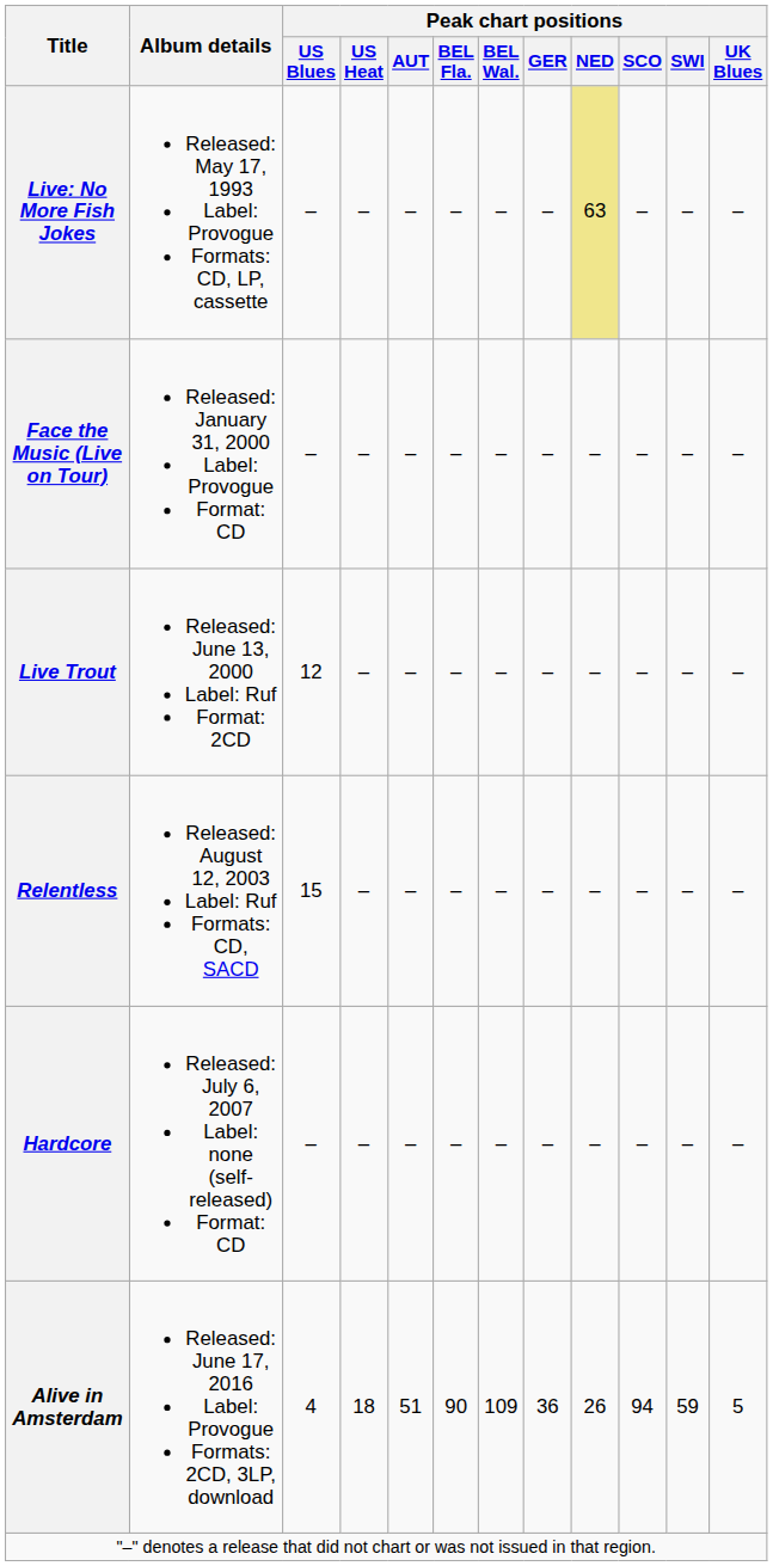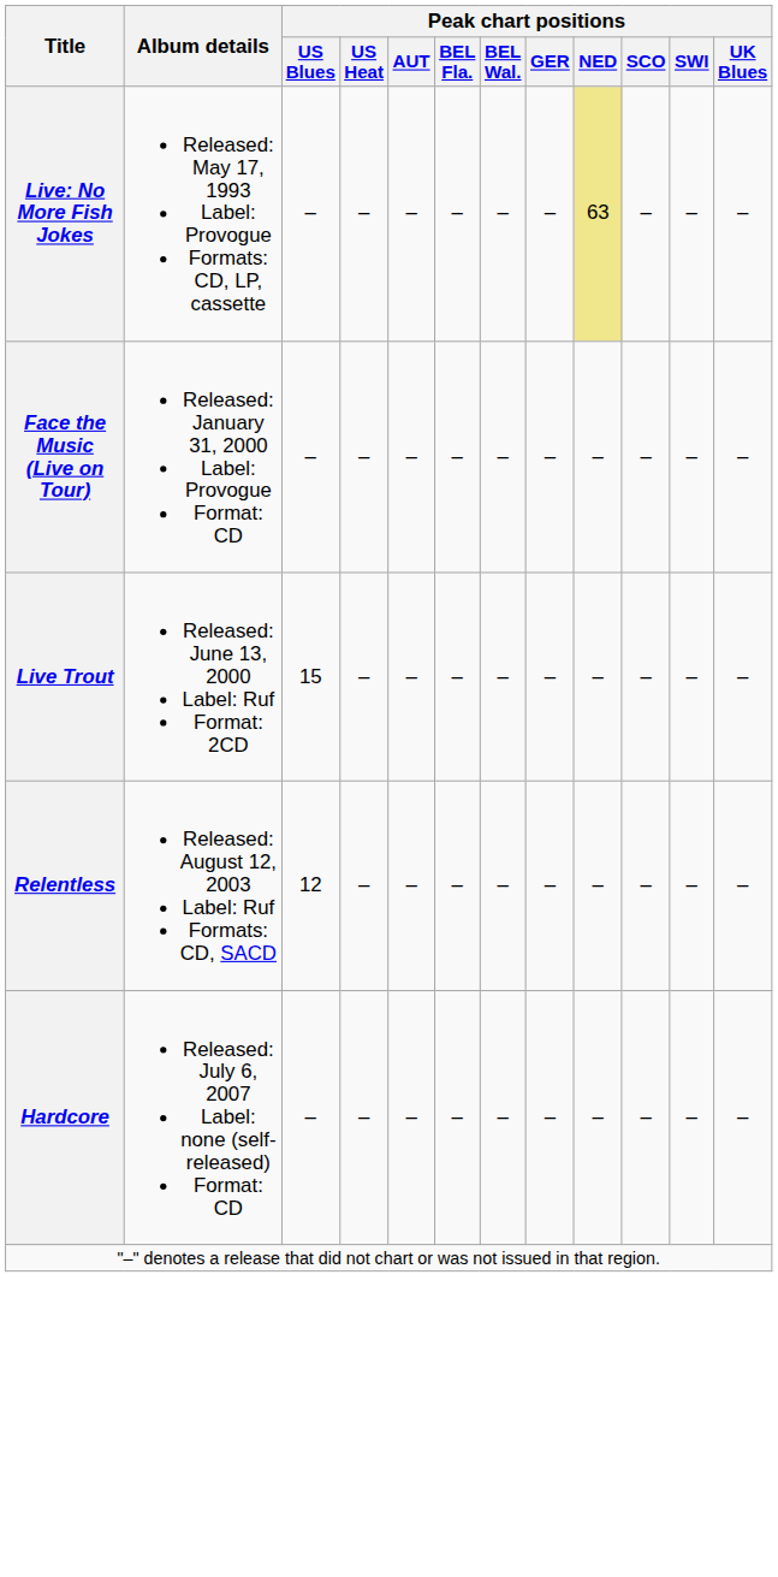 <table class="wikitable plainrowheaders" style="text-align:center;">
 <tr>
 <th scope="col" rowspan="2" style="width:18em;">Title</th>
 <th scope="col" rowspan="2" style="width:16em;">Album details</th>
 <th scope="col" colspan="10">Peak chart positions</th>
 </tr>
 <tr>
 <th scope="col" style="width:3em;font-size:90%;"><a href='#'>US<br>Blues</a><br></th>
 <th scope="col" style="width:3em;font-size:90%;"><a href='#'>US<br>Heat</a><br></th>
 <th scope="col" style="width:3em;font-size:90%;"><a href='#'>AUT</a><br></th>
 <th scope="col" style="width:3em;font-size:90%;"><a href='#'>BEL<br>Fla.</a><br></th>
 <th scope="col" style="width:3em;font-size:90%;"><a href='#'>BEL<br>Wal.</a><br></th>
 <th scope="col" style="width:3em;font-size:90%;"><a href='#'>GER</a><br></th>
 <th scope="col" style="width:3em;font-size:90%;"><a href='#'>NED</a><br></th>
 <th scope="col" style="width:3em;font-size:90%;"><a href='#'>SCO</a><br></th>
 <th scope="col" style="width:3em;font-size:90%;"><a href='#'>SWI</a><br></th>
 <th scope="col" style="width:3em;font-size:90%;"><a href='#'>UK<br>Blues</a><br></th>
 </tr>
 <tr>
 <th scope="row"><em><a href='#'>Live: No More Fish Jokes</a></em><br></th>
 <td><br><ul><li>Released: May 17, 1993</li><li>Label: Provogue</li><li>Formats: CD, LP, cassette</li></ul></td>
 <td>–</td>
 <td>–</td>
 <td>–</td>
 <td>–</td>
 <td>–</td>
 <td>–</td>
 <td style="background: khaki;">63</td>
 <td>–</td>
 <td>–</td>
 <td>–</td>
 </tr>
 <tr>
 <th scope="row"><em><a href='#'>Face the Music (Live on Tour)</a></em><br></th>
 <td><br><ul><li>Released: January 31, 2000</li><li>Label: Provogue</li><li>Format: CD</li></ul></td>
 <td>–</td>
 <td>–</td>
 <td>–</td>
 <td>–</td>
 <td>–</td>
 <td>–</td>
 <td>–</td>
 <td>–</td>
 <td>–</td>
 <td>–</td>
 </tr>
 <tr>
 <th scope="row"><em><a href='#'>Live Trout</a></em><br></th>
 <td><br><ul><li>Released: June 13, 2000</li><li>Label: Ruf</li><li>Format: 2CD</li></ul></td>
-<td>12</td>
+<td>15</td>
 <td>–</td>
 <td>–</td>
 <td>–</td>
 <td>–</td>
 <td>–</td>
 <td>–</td>
 <td>–</td>
 <td>–</td>
 <td>–</td>
 </tr>
 <tr>
 <th scope="row"><em><a href='#'>Relentless</a></em><br></th>
 <td><br><ul><li>Released: August 12, 2003</li><li>Label: Ruf</li><li>Formats: CD, <a href='#'>SACD</a></li></ul></td>
-<td>15</td>
+<td>12</td>
 <td>–</td>
 <td>–</td>
 <td>–</td>
 <td>–</td>
 <td>–</td>
 <td>–</td>
 <td>–</td>
 <td>–</td>
 <td>–</td>
 </tr>
 <tr>
 <th scope="row"><em><a href='#'>Hardcore</a></em><br></th>
 <td><br><ul><li>Released: July 6, 2007</li><li>Label: none (self-released)</li><li>Format: CD</li></ul></td>
 <td>–</td>
 <td>–</td>
 <td>–</td>
 <td>–</td>
 <td>–</td>
 <td>–</td>
 <td>–</td>
 <td>–</td>
 <td>–</td>
 <td>–</td>
 </tr>
 <tr>
-<th scope="row"><em>Alive in Amsterdam</em></th>
-<td><br><ul><li>Released: June 17, 2016</li><li>Label: Provogue</li><li>Formats: 2CD, 3LP, download</li></ul></td>
-<td>4</td>
-<td>18</td>
-<td>51</td>
-<td>90</td>
-<td>109</td>
-<td>36</td>
-<td>26</td>
-<td>94</td>
-<td>59</td>
-<td>5</td>
-</tr>
-<tr>
 <td align="center" colspan="12" style="font-size: 85%">"–" denotes a release that did not chart or was not issued in that region.</td>
 </tr>
 </table>
